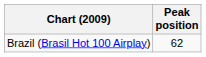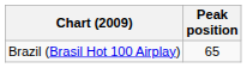 <table class="wikitable">
 <tr>
 <th>Chart (2009)</th>
 <th>Peak<br>position</th>
 </tr>
 <tr>
 <td>Brazil (<a href='#'>Brasil Hot 100 Airplay</a>)</td>
-<td style="text-align:center;">62</td>
+<td style="text-align:center;">65</td>
 </tr>
 </table>
